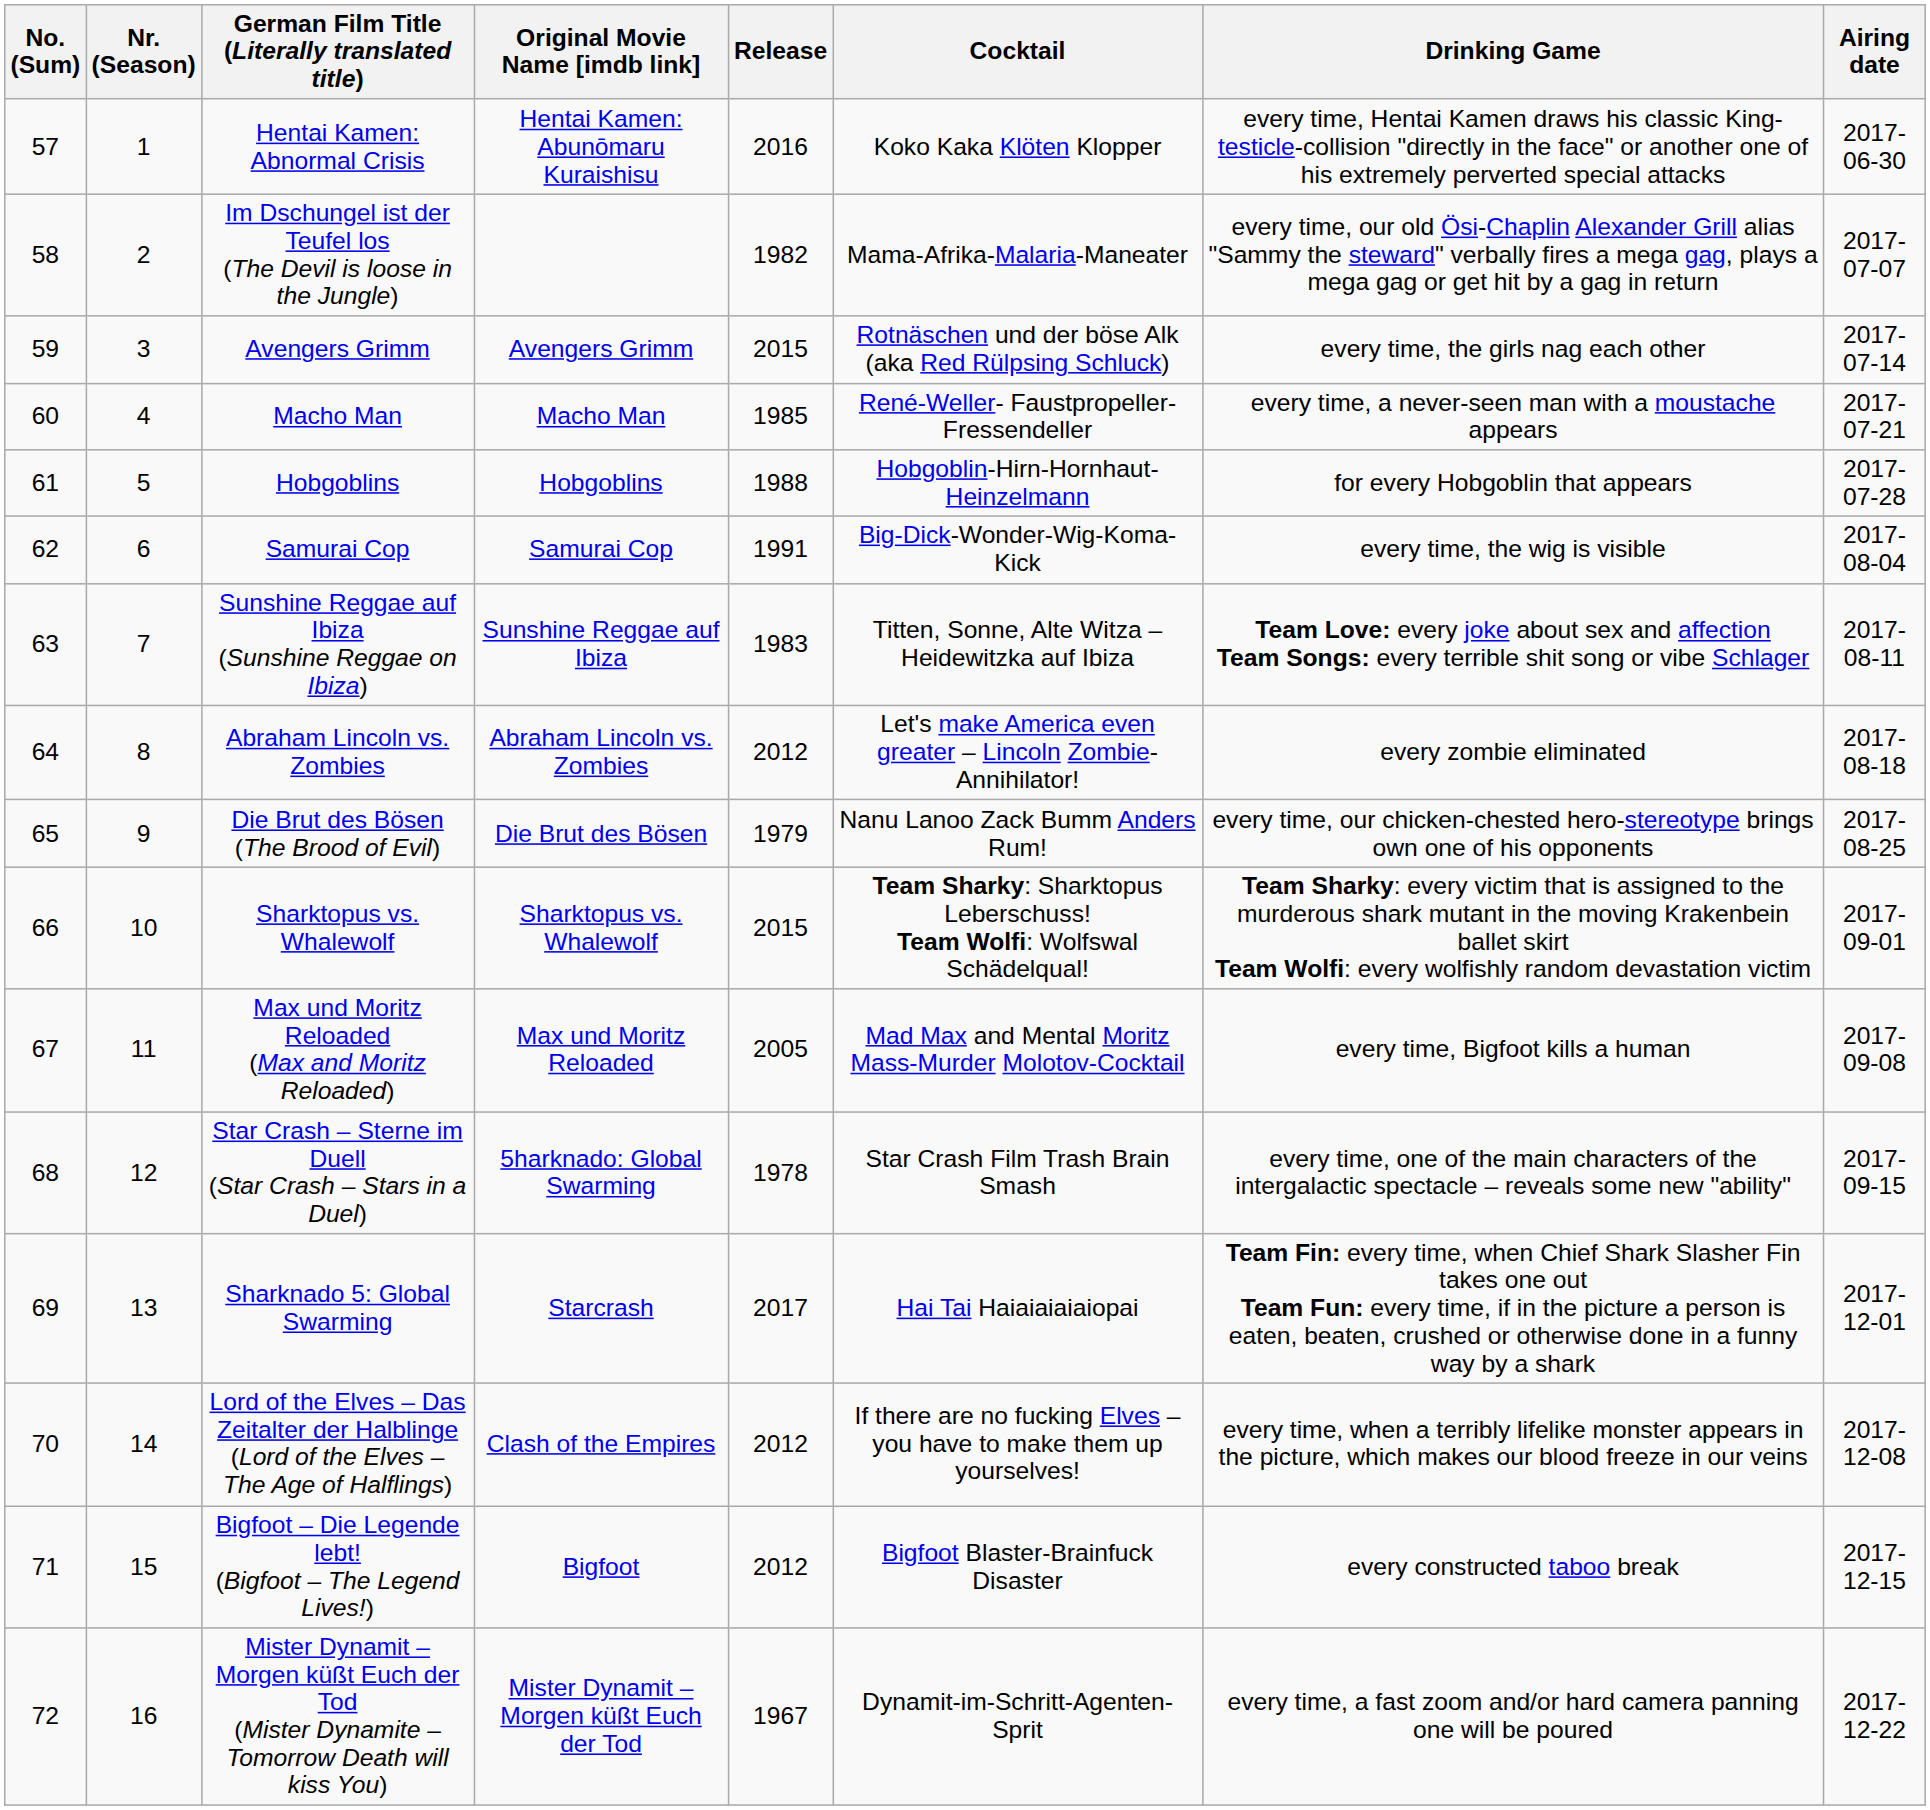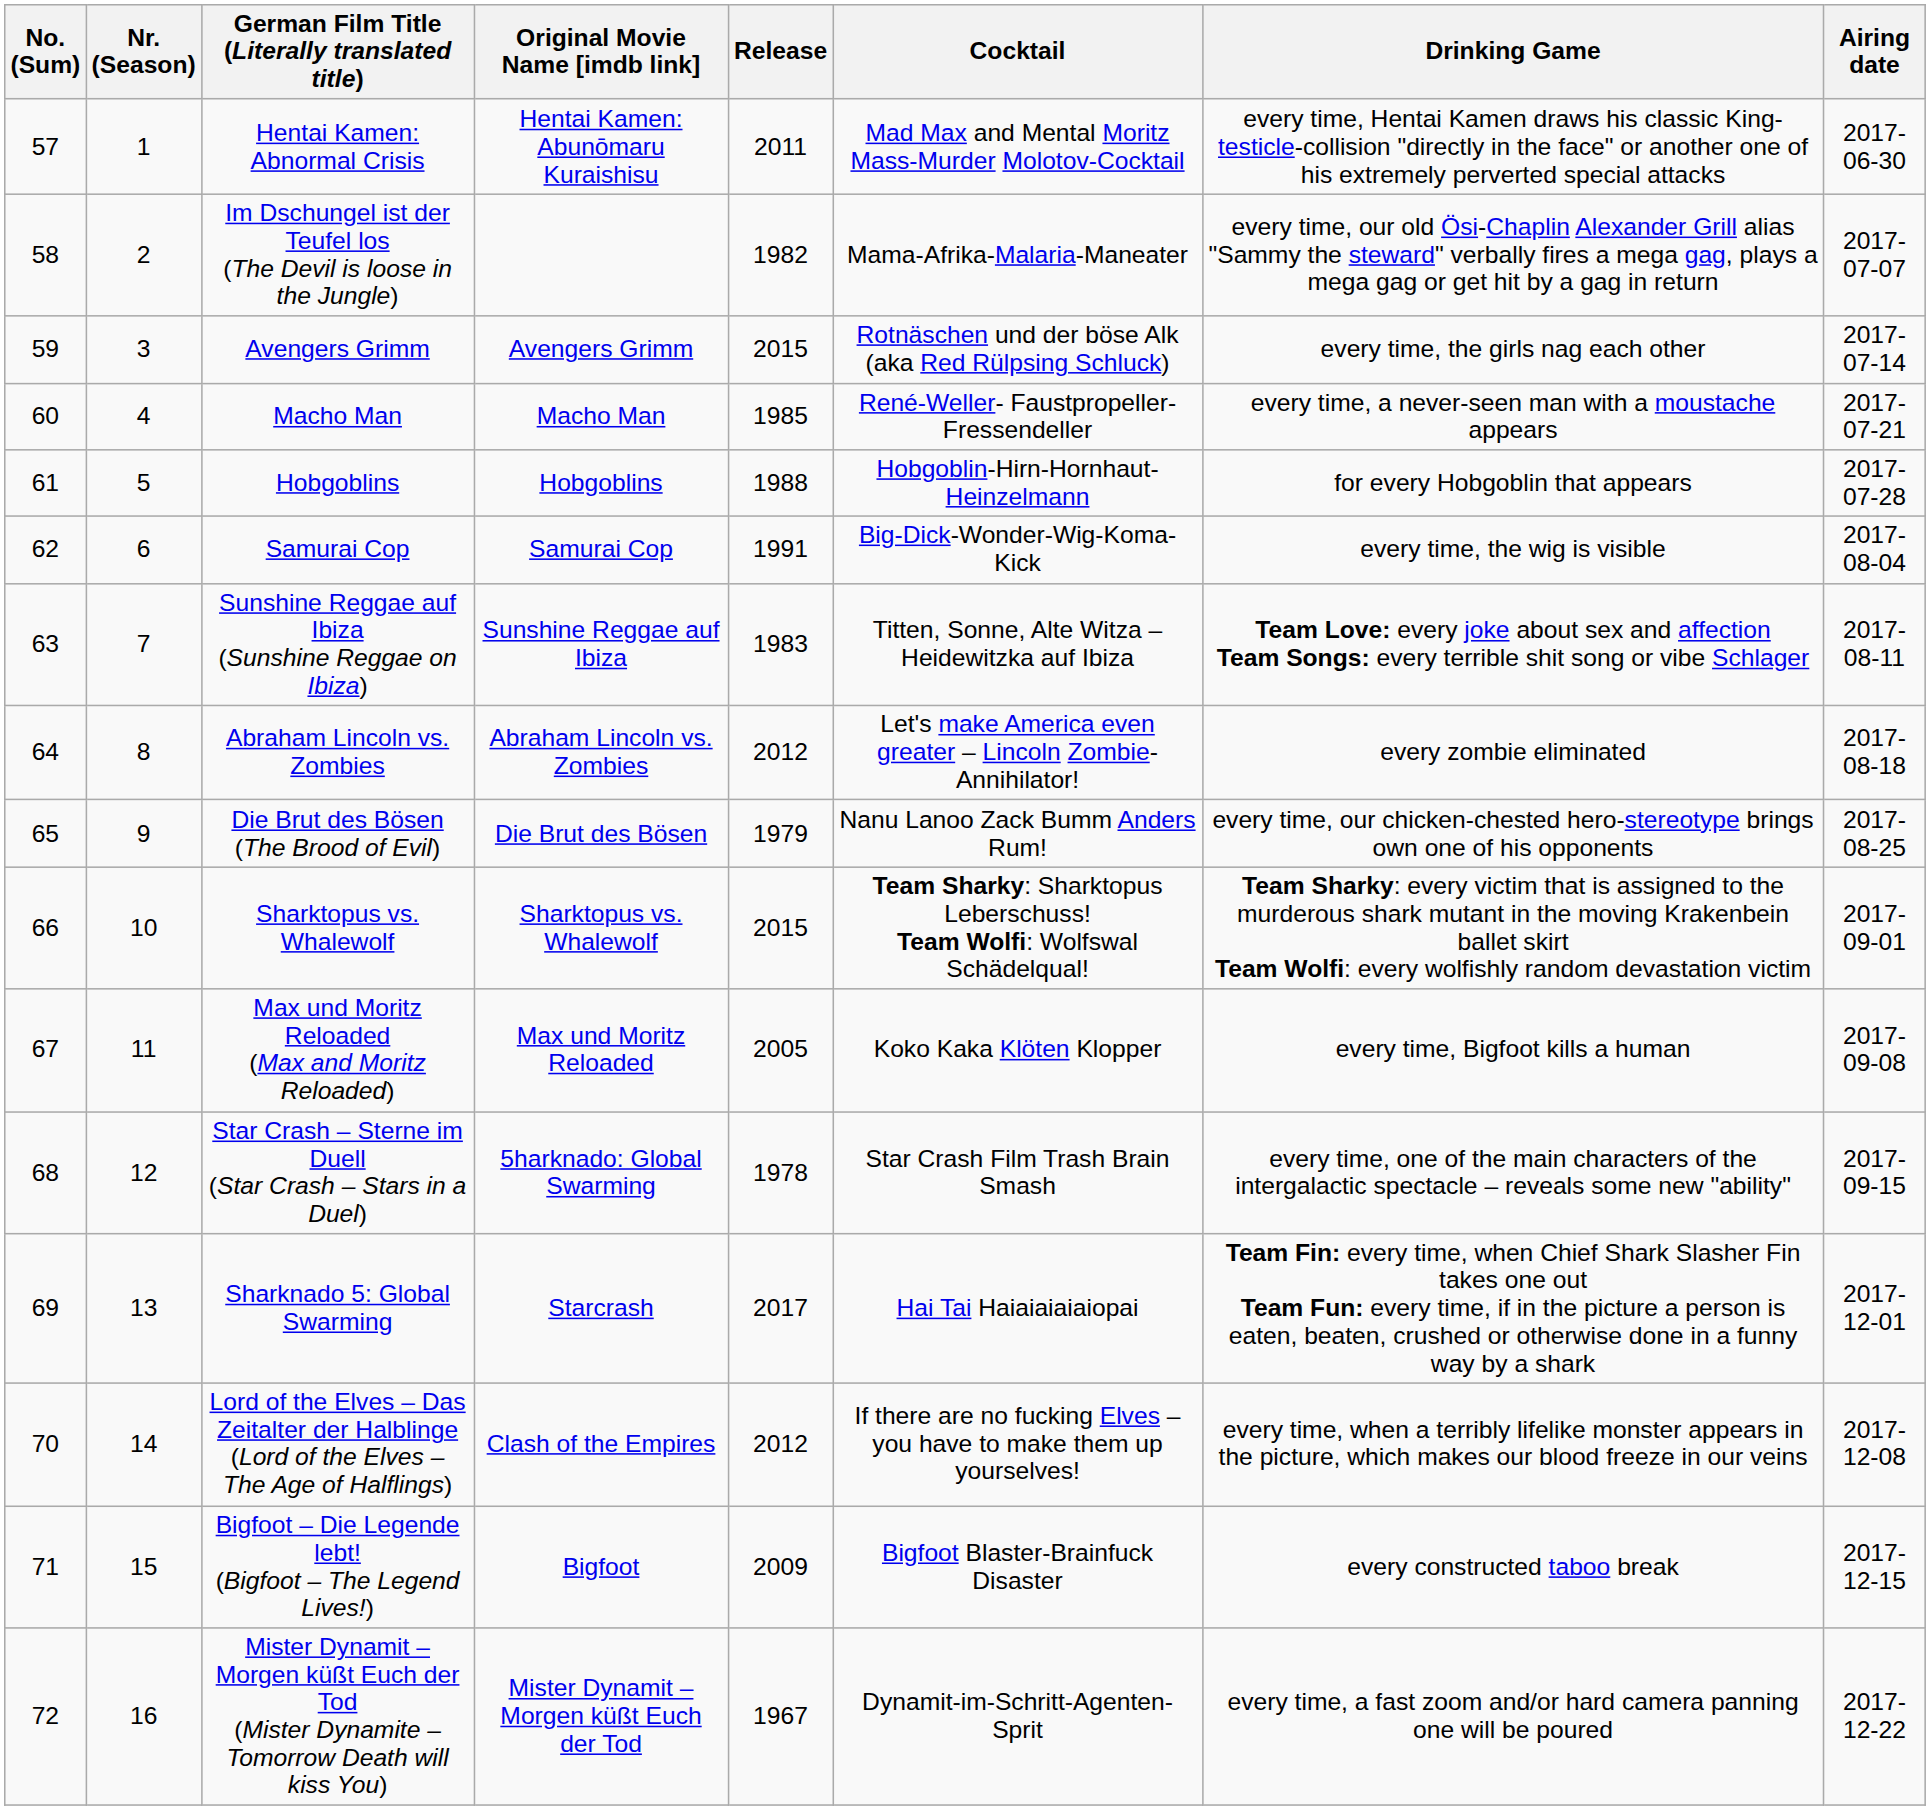 <table class="wikitable sortable zebra" style="text-align:center;">
 <tr>
 <th>No.<br>(Sum)</th>
 <th>Nr.<br>(Season)</th>
 <th>German Film Title <br> (<em>Literally translated title</em>)</th>
 <th>Original Movie Name [imdb link]</th>
 <th>Release</th>
 <th>Cocktail</th>
 <th>Drinking Game</th>
 <th>Airing date</th>
 </tr>
 <tr>
 <td>57</td>
 <td>1</td>
 <td><a href='#'>Hentai Kamen: Abnormal Crisis</a></td>
 <td><a href='#'>Hentai Kamen: Abunōmaru Kuraishisu</a></td>
-<td>2016</td>
-<td>Koko Kaka <a href='#'>Klöten</a> Klopper</td>
+<td>2011</td>
+<td><a href='#'>Mad Max</a> and Mental <a href='#'>Moritz</a> <a href='#'>Mass-Murder</a> <a href='#'>Molotov-Cocktail</a></td>
 <td>every time, Hentai Kamen draws his classic King-<a href='#'>testicle</a>-collision "directly in the face" or another one of his extremely perverted special attacks</td>
 <td>2017-06-30</td>
 </tr>
 <tr>
 <td>58</td>
 <td>2</td>
 <td><a href='#'>Im Dschungel ist der Teufel los</a><br>(<em>The Devil is loose in the Jungle</em>)</td>
 <td></td>
 <td>1982</td>
 <td>Mama-Afrika-<a href='#'>Malaria</a>-Maneater</td>
 <td>every time, our old <a href='#'>Ösi</a>-<a href='#'>Chaplin</a> <a href='#'>Alexander Grill</a> alias "Sammy the <a href='#'>steward</a>" verbally fires a mega <a href='#'>gag</a>, plays a mega gag or get hit by a gag in return</td>
 <td>2017-07-07</td>
 </tr>
 <tr>
 <td>59</td>
 <td>3</td>
 <td><a href='#'>Avengers Grimm</a></td>
 <td><a href='#'>Avengers Grimm</a></td>
 <td>2015</td>
 <td><a href='#'>Rotnäschen</a> und der böse Alk (aka <a href='#'>Red Rülpsing Schluck</a>)</td>
 <td>every time, the girls nag each other</td>
 <td>2017-07-14</td>
 </tr>
 <tr>
 <td>60</td>
 <td>4</td>
 <td><a href='#'>Macho Man</a></td>
 <td><a href='#'>Macho Man</a> </td>
 <td>1985</td>
 <td><a href='#'>René-Weller</a>- Faustpropeller-Fressendeller</td>
 <td>every time, a never-seen man with a <a href='#'>moustache</a> appears</td>
 <td>2017-07-21</td>
 </tr>
 <tr>
 <td>61</td>
 <td>5</td>
 <td><a href='#'>Hobgoblins</a></td>
 <td><a href='#'>Hobgoblins</a></td>
 <td>1988</td>
 <td><a href='#'>Hobgoblin</a>-Hirn-Hornhaut-<a href='#'>Heinzelmann</a></td>
 <td>for every Hobgoblin that appears</td>
 <td>2017-07-28</td>
 </tr>
 <tr>
 <td>62</td>
 <td>6</td>
 <td><a href='#'>Samurai Cop</a></td>
 <td><a href='#'>Samurai Cop</a></td>
 <td>1991</td>
 <td><a href='#'>Big-Dick</a>-Wonder-Wig-Koma-Kick</td>
 <td>every time, the wig is visible</td>
 <td>2017-08-04</td>
 </tr>
 <tr>
 <td>63</td>
 <td>7</td>
 <td><a href='#'>Sunshine Reggae auf Ibiza</a><br>(<em>Sunshine Reggae on <a href='#'>Ibiza</a></em>)</td>
 <td><a href='#'>Sunshine Reggae auf Ibiza</a></td>
 <td>1983</td>
 <td>Titten, Sonne, Alte Witza – Heidewitzka auf Ibiza</td>
 <td><strong>Team Love:</strong> every <a href='#'>joke</a> about sex and <a href='#'>affection</a><br><strong>Team Songs:</strong> every terrible shit song or vibe <a href='#'>Schlager</a></td>
 <td>2017-08-11</td>
 </tr>
 <tr>
 <td>64</td>
 <td>8</td>
 <td><a href='#'>Abraham Lincoln vs. Zombies</a></td>
 <td><a href='#'>Abraham Lincoln vs. Zombies</a></td>
 <td>2012</td>
 <td>Let's <a href='#'>make America even greater</a> – <a href='#'>Lincoln</a> <a href='#'>Zombie</a>-Annihilator!</td>
 <td>every zombie eliminated</td>
 <td>2017-08-18</td>
 </tr>
 <tr>
 <td>65</td>
 <td>9</td>
 <td><a href='#'>Die Brut des Bösen</a><br>(<em>The Brood of Evil</em>)</td>
 <td><a href='#'>Die Brut des Bösen</a> </td>
 <td>1979</td>
 <td>Nanu Lanoo Zack Bumm <a href='#'>Anders</a> Rum!</td>
 <td>every time, our chicken-chested hero-<a href='#'>stereotype</a> brings own one of his opponents</td>
 <td>2017-08-25</td>
 </tr>
 <tr>
 <td>66</td>
 <td>10</td>
 <td><a href='#'>Sharktopus vs. Whalewolf</a></td>
 <td><a href='#'>Sharktopus vs. Whalewolf</a></td>
 <td>2015</td>
 <td><strong>Team Sharky</strong>: Sharktopus Leberschuss!<br> <strong>Team Wolfi</strong>: Wolfswal Schädelqual!</td>
 <td><strong>Team Sharky</strong>: every victim that is assigned to the murderous shark mutant in the moving Krakenbein ballet skirt<br><strong>Team Wolfi</strong>: every wolfishly random devastation victim</td>
 <td>2017-09-01</td>
 </tr>
 <tr>
 <td>67</td>
 <td>11</td>
 <td><a href='#'>Max und Moritz Reloaded</a><br>(<em><a href='#'>Max and Moritz</a> Reloaded</em>)</td>
 <td><a href='#'>Max und Moritz Reloaded</a> </td>
 <td>2005</td>
-<td><a href='#'>Mad Max</a> and Mental <a href='#'>Moritz</a> <a href='#'>Mass-Murder</a> <a href='#'>Molotov-Cocktail</a></td>
+<td>Koko Kaka <a href='#'>Klöten</a> Klopper</td>
 <td>every time, Bigfoot kills a human</td>
 <td>2017-09-08</td>
 </tr>
 <tr>
 <td>68</td>
 <td>12</td>
 <td><a href='#'>Star Crash – Sterne im Duell</a><br>(<em>Star Crash – Stars in a Duel</em>)</td>
 <td><a href='#'>5harknado: Global Swarming</a></td>
 <td>1978</td>
 <td>Star Crash Film Trash Brain Smash</td>
 <td>every time, one of the main characters of the intergalactic spectacle – reveals some new "ability"</td>
 <td>2017-09-15</td>
 </tr>
 <tr>
 <td>69</td>
 <td>13</td>
 <td><a href='#'>Sharknado 5: Global Swarming</a></td>
 <td><a href='#'>Starcrash</a></td>
 <td>2017</td>
 <td><a href='#'>Hai Tai</a> Haiaiaiaiaiopai</td>
 <td><strong>Team Fin:</strong> every time, when Chief Shark Slasher Fin takes one out<br><strong>Team Fun:</strong> every time, if in the picture a person is eaten, beaten, crushed or otherwise done in a funny way by a shark</td>
 <td>2017-12-01</td>
 </tr>
 <tr>
 <td>70</td>
 <td>14</td>
 <td><a href='#'>Lord of the Elves – Das Zeitalter der Halblinge</a><br>(<em>Lord of the Elves – The Age of Halflings</em>)</td>
 <td><a href='#'>Clash of the Empires</a></td>
 <td>2012</td>
 <td>If there are no fucking <a href='#'>Elves</a> – you have to make them up yourselves!</td>
 <td>every time, when a terribly lifelike monster appears in the picture, which makes our blood freeze in our veins</td>
 <td>2017-12-08</td>
 </tr>
 <tr>
 <td>71</td>
 <td>15</td>
 <td><a href='#'>Bigfoot – Die Legende lebt!</a><br>(<em>Bigfoot – The Legend Lives!</em>)</td>
 <td><a href='#'>Bigfoot</a></td>
-<td>2012</td>
+<td>2009</td>
 <td><a href='#'>Bigfoot</a> Blaster-Brainfuck Disaster</td>
 <td>every constructed <a href='#'>taboo</a> break</td>
 <td>2017-12-15</td>
 </tr>
 <tr>
 <td>72</td>
 <td>16</td>
 <td><a href='#'>Mister Dynamit – Morgen küßt Euch der Tod</a><br>(<em>Mister Dynamite – Tomorrow Death will kiss You</em>)</td>
 <td><a href='#'>Mister Dynamit – Morgen küßt Euch der Tod</a></td>
 <td>1967</td>
 <td>Dynamit-im-Schritt-Agenten-Sprit</td>
 <td>every time, a fast zoom and/or hard camera panning one will be poured</td>
 <td>2017-12-22</td>
 </tr>
 </table>
